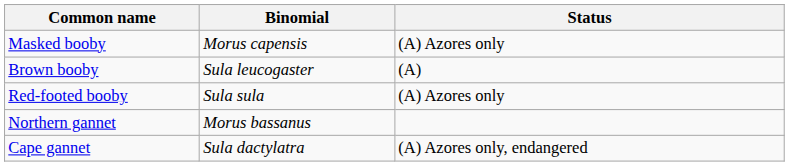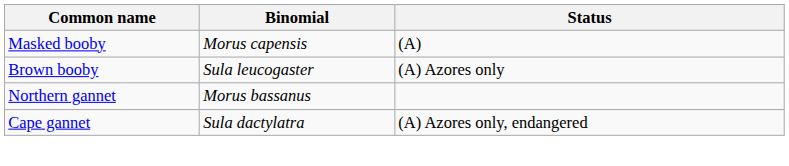 <table width=60% class="wikitable">
 <tr>
 <th width=15%>Common name</th>
 <th width=15%>Binomial</th>
 <th width=30%>Status</th>
 </tr>
 <tr>
 <td><a href='#'>Masked booby</a></td>
 <td><em>Morus capensis</em></td>
-<td>(A) Azores only</td>
+<td>(A)</td>
 </tr>
 <tr>
 <td><a href='#'>Brown booby</a></td>
 <td><em>Sula leucogaster</em></td>
-<td>(A)</td>
-</tr>
-<tr>
-<td><a href='#'>Red-footed booby</a></td>
-<td><em>Sula sula</em></td>
 <td>(A) Azores only</td>
 </tr>
 <tr>
 <td><a href='#'>Northern gannet</a></td>
 <td><em>Morus bassanus</em></td>
 <td></td>
 </tr>
 <tr>
 <td><a href='#'>Cape gannet</a></td>
 <td><em>Sula dactylatra</em></td>
 <td>(A) Azores only, endangered</td>
 </tr>
 </table>
